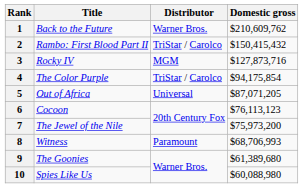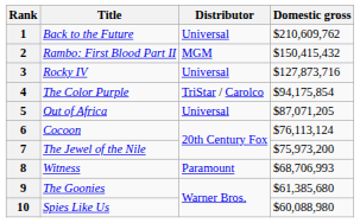 <table class="wikitable sortable" style="margin:auto; margin:auto;">
 <tr>
 <th>Rank</th>
 <th>Title</th>
 <th>Distributor</th>
 <th>Domestic gross</th>
 </tr>
 <tr>
 <th style="text-align:center;">1</th>
 <td><em><a href='#'>Back to the Future</a></em></td>
-<td><a href='#'>Warner Bros.</a></td>
+<td><a href='#'>Universal</a></td>
 <td>$210,609,762</td>
 </tr>
 <tr>
 <th style="text-align:center;">2</th>
 <td><em><a href='#'>Rambo: First Blood Part II</a></em></td>
-<td><a href='#'>TriStar</a> / <a href='#'>Carolco</a></td>
+<td><a href='#'>MGM</a></td>
 <td>$150,415,432</td>
 </tr>
 <tr>
 <th style="text-align:center;">3</th>
 <td><em><a href='#'>Rocky IV</a></em></td>
-<td><a href='#'>MGM</a></td>
+<td><a href='#'>Universal</a></td>
 <td>$127,873,716</td>
 </tr>
 <tr>
 <th style="text-align:center;">4</th>
 <td><em><a href='#'>The Color Purple</a></em></td>
 <td><a href='#'>TriStar</a> / <a href='#'>Carolco</a></td>
 <td>$94,175,854</td>
 </tr>
 <tr>
 <th style="text-align:center;">5</th>
 <td><em><a href='#'>Out of Africa</a></em></td>
 <td><a href='#'>Universal</a></td>
 <td>$87,071,205</td>
 </tr>
 <tr>
 <th style="text-align:center;">6</th>
 <td><em><a href='#'>Cocoon</a></em></td>
 <td rowspan="2"><a href='#'>20th Century Fox</a></td>
-<td>$76,113,123</td>
+<td>$76,113,124</td>
 </tr>
 <tr>
 <th style="text-align:center;">7</th>
 <td><em><a href='#'>The Jewel of the Nile</a></em></td>
 <td>$75,973,200</td>
 </tr>
 <tr>
 <th style="text-align:center;">8</th>
 <td><em><a href='#'>Witness</a></em></td>
 <td><a href='#'>Paramount</a></td>
 <td>$68,706,993</td>
 </tr>
 <tr>
 <th style="text-align:center;">9</th>
 <td><em><a href='#'>The Goonies</a></em></td>
 <td rowspan="2"><a href='#'>Warner Bros.</a></td>
-<td>$61,389,680</td>
+<td>$61,385,680</td>
 </tr>
 <tr>
 <th style="text-align:center;">10</th>
 <td><em><a href='#'>Spies Like Us</a></em></td>
 <td>$60,088,980</td>
 </tr>
 </table>
